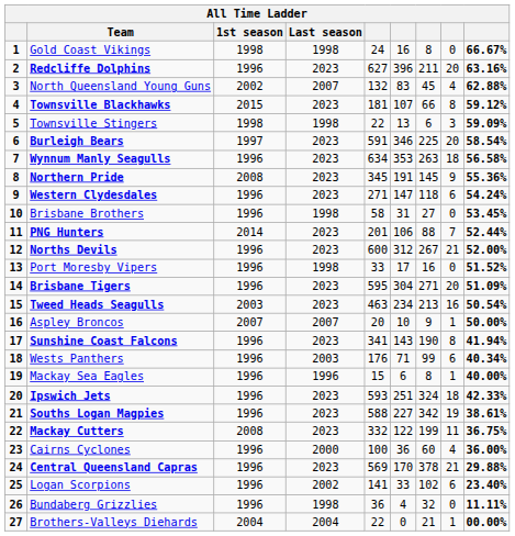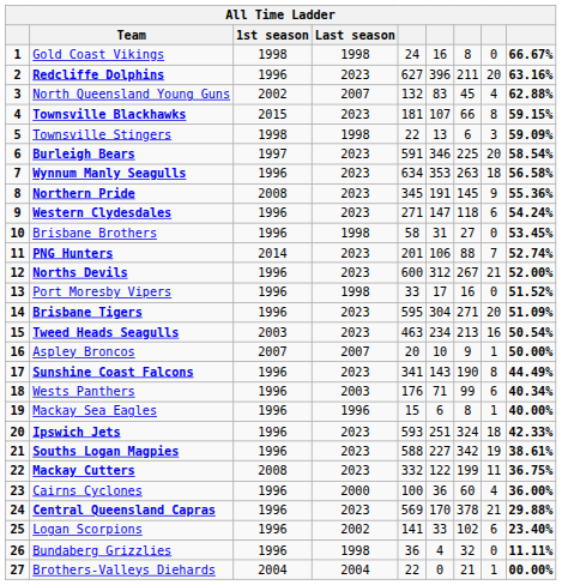 <table class="wikitable sortable" style="text-align:center;">
 <tr>
 <th colspan="9">All Time Ladder</th>
 </tr>
 <tr>
 <th width="20"></th>
 <th>Team</th>
 <th>1st season</th>
 <th>Last season</th>
 <th width="20"></th>
 <th width="20"></th>
 <th width="20"></th>
 <th width="20"></th>
 <th width="20"></th>
 </tr>
 <tr style="background:">
 <td><strong>1</strong></td>
 <td style="text-align:left;"><a href='#'>Gold Coast Vikings</a></td>
 <td>1998</td>
 <td>1998</td>
 <td>24</td>
 <td>16</td>
 <td>8</td>
 <td>0</td>
 <td><strong>66.67%</strong></td>
 </tr>
 <tr style="background:">
 <td><strong>2</strong></td>
 <td style="text-align:left;"> <strong><a href='#'>Redcliffe Dolphins</a></strong></td>
 <td>1996</td>
 <td>2023</td>
 <td>627</td>
 <td>396</td>
 <td>211</td>
 <td>20</td>
 <td><strong>63.16%</strong></td>
 </tr>
 <tr style="background:">
 <td><strong>3</strong></td>
 <td style="text-align:left;"> <a href='#'>North Queensland Young Guns</a></td>
 <td>2002</td>
 <td>2007</td>
 <td>132</td>
 <td>83</td>
 <td>45</td>
 <td>4</td>
 <td><strong>62.88%</strong></td>
 </tr>
 <tr>
 <td><strong>4</strong></td>
 <td style="text-align:left;"><strong> <a href='#'>Townsville Blackhawks</a></strong></td>
 <td>2015</td>
 <td>2023</td>
 <td>181</td>
 <td>107</td>
 <td>66</td>
 <td>8</td>
-<td><strong>59.12%</strong></td>
+<td><strong>59.15%</strong></td>
 </tr>
 <tr>
 <td><strong>5</strong></td>
 <td style="text-align:left;"><a href='#'>Townsville Stingers</a></td>
 <td>1998</td>
 <td>1998</td>
 <td>22</td>
 <td>13</td>
 <td>6</td>
 <td>3</td>
 <td><strong>59.09%</strong></td>
 </tr>
 <tr style="background:">
 <td><strong>6</strong></td>
 <td style="text-align:left;"><strong> <a href='#'>Burleigh Bears</a></strong></td>
 <td>1997</td>
 <td>2023</td>
 <td>591</td>
 <td>346</td>
 <td>225</td>
 <td>20</td>
 <td><strong>58.54%</strong></td>
 </tr>
 <tr style="background:">
 <td><strong>7</strong></td>
 <td style="text-align:left;"> <strong><a href='#'>Wynnum Manly Seagulls</a></strong></td>
 <td>1996</td>
 <td>2023</td>
 <td>634</td>
 <td>353</td>
 <td>263</td>
 <td>18</td>
 <td><strong>56.58%</strong></td>
 </tr>
 <tr>
 <td><strong>8</strong></td>
 <td style="text-align:left;"><strong> <a href='#'>Northern Pride</a></strong></td>
 <td>2008</td>
 <td>2023</td>
 <td>345</td>
 <td>191</td>
 <td>145</td>
 <td>9</td>
 <td><strong>55.36%</strong></td>
 </tr>
 <tr style="background:">
 <td><strong>9</strong></td>
 <td style="text-align:left;"> <strong><a href='#'>Western Clydesdales</a></strong></td>
 <td>1996</td>
 <td>2023</td>
 <td>271</td>
 <td>147</td>
 <td>118</td>
 <td>6</td>
 <td><strong>54.24%</strong></td>
 </tr>
 <tr style="background:">
 <td><strong>10</strong></td>
 <td style="text-align:left;"> <a href='#'>Brisbane Brothers</a></td>
 <td>1996</td>
 <td>1998</td>
 <td>58</td>
 <td>31</td>
 <td>27</td>
 <td>0</td>
 <td><strong>53.45%</strong></td>
 </tr>
 <tr>
 <td><strong>11</strong></td>
 <td style="text-align:left;"><strong> <a href='#'>PNG Hunters</a></strong></td>
 <td>2014</td>
 <td>2023</td>
 <td>201</td>
 <td>106</td>
 <td>88</td>
 <td>7</td>
-<td><strong>52.44%</strong></td>
+<td><strong>52.74%</strong></td>
 </tr>
 <tr style="background:">
 <td><strong>12</strong></td>
 <td style="text-align:left;"> <strong><a href='#'>Norths Devils</a></strong></td>
 <td>1996</td>
 <td>2023</td>
 <td>600</td>
 <td>312</td>
 <td>267</td>
 <td>21</td>
 <td><strong>52.00%</strong></td>
 </tr>
 <tr style="background:">
 <td><strong>13</strong></td>
 <td style="text-align:left;"> <a href='#'>Port Moresby Vipers</a></td>
 <td>1996</td>
 <td>1998</td>
 <td>33</td>
 <td>17</td>
 <td>16</td>
 <td>0</td>
 <td><strong>51.52%</strong></td>
 </tr>
 <tr style="background:">
 <td><strong>14</strong></td>
 <td style="text-align:left;"> <strong><a href='#'>Brisbane Tigers</a></strong></td>
 <td>1996</td>
 <td>2023</td>
 <td>595</td>
 <td>304</td>
 <td>271</td>
 <td>20</td>
 <td><strong>51.09%</strong></td>
 </tr>
 <tr style="background:">
 <td><strong>15</strong></td>
 <td style="text-align:left;"><strong> <a href='#'>Tweed Heads Seagulls</a></strong></td>
 <td>2003</td>
 <td>2023</td>
 <td>463</td>
 <td>234</td>
 <td>213</td>
 <td>16</td>
 <td><strong>50.54%</strong></td>
 </tr>
 <tr>
 <td><strong>16</strong></td>
 <td style="text-align:left;"> <a href='#'>Aspley Broncos</a></td>
 <td>2007</td>
 <td>2007</td>
 <td>20</td>
 <td>10</td>
 <td>9</td>
 <td>1</td>
 <td><strong>50.00%</strong></td>
 </tr>
 <tr style="background:">
 <td><strong>17</strong></td>
 <td style="text-align:left;"><strong> <a href='#'>Sunshine Coast Falcons</a></strong></td>
 <td>1996</td>
 <td>2023</td>
 <td>341</td>
 <td>143</td>
 <td>190</td>
 <td>8</td>
-<td><strong>41.94%</strong></td>
+<td><strong>44.49%</strong></td>
 </tr>
 <tr style="background:">
 <td><strong>18</strong></td>
 <td style="text-align:left;"> <a href='#'>Wests Panthers</a></td>
 <td>1996</td>
 <td>2003</td>
 <td>176</td>
 <td>71</td>
 <td>99</td>
 <td>6</td>
 <td><strong>40.34%</strong></td>
 </tr>
 <tr style="background:">
 <td><strong>19</strong></td>
 <td style="text-align:left;"> <a href='#'>Mackay Sea Eagles</a></td>
 <td>1996</td>
 <td>1996</td>
 <td>15</td>
 <td>6</td>
 <td>8</td>
 <td>1</td>
 <td><strong>40.00%</strong></td>
 </tr>
 <tr style="background:">
 <td><strong>20</strong></td>
 <td style="text-align:left;"> <strong><a href='#'>Ipswich Jets</a></strong></td>
 <td>1996</td>
 <td>2023</td>
 <td>593</td>
 <td>251</td>
 <td>324</td>
 <td>18</td>
 <td><strong>42.33%</strong></td>
 </tr>
 <tr style="background:">
 <td><strong>21</strong></td>
 <td style="text-align:left;"><strong> <a href='#'>Souths Logan Magpies</a></strong></td>
 <td>1996</td>
 <td>2023</td>
 <td>588</td>
 <td>227</td>
 <td>342</td>
 <td>19</td>
 <td><strong>38.61%</strong></td>
 </tr>
 <tr>
 <td><strong>22</strong></td>
 <td style="text-align:left;"><strong> <a href='#'>Mackay Cutters</a></strong></td>
 <td>2008</td>
 <td>2023</td>
 <td>332</td>
 <td>122</td>
 <td>199</td>
 <td>11</td>
 <td><strong>36.75%</strong></td>
 </tr>
 <tr style="background:">
 <td><strong>23</strong></td>
 <td style="text-align:left;"> <a href='#'>Cairns Cyclones</a></td>
 <td>1996</td>
 <td>2000</td>
 <td>100</td>
 <td>36</td>
 <td>60</td>
 <td>4</td>
 <td><strong>36.00%</strong></td>
 </tr>
 <tr style="background:">
 <td><strong>24</strong></td>
 <td style="text-align:left;"><strong> <a href='#'>Central Queensland Capras</a></strong></td>
 <td>1996</td>
 <td>2023</td>
 <td>569</td>
 <td>170</td>
 <td>378</td>
 <td>21</td>
 <td><strong>29.88%</strong></td>
 </tr>
 <tr style="background:">
 <td><strong>25</strong></td>
 <td style="text-align:left;"> <a href='#'>Logan Scorpions</a></td>
 <td>1996</td>
 <td>2002</td>
 <td>141</td>
 <td>33</td>
 <td>102</td>
 <td>6</td>
 <td><strong>23.40%</strong></td>
 </tr>
 <tr>
 <td><strong>26</strong></td>
 <td style="text-align:left;"> <a href='#'>Bundaberg Grizzlies</a></td>
 <td>1996</td>
 <td>1998</td>
 <td>36</td>
 <td>4</td>
 <td>32</td>
 <td>0</td>
 <td><strong>11.11%</strong></td>
 </tr>
 <tr style="background:">
 <td><strong>27</strong></td>
 <td style="text-align:left;"> <a href='#'>Brothers-Valleys Diehards</a></td>
 <td>2004</td>
 <td>2004</td>
 <td>22</td>
 <td>0</td>
 <td>21</td>
 <td>1</td>
 <td><strong>00.00%</strong></td>
 </tr>
 </table>
